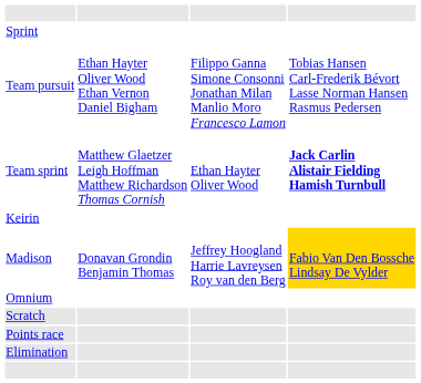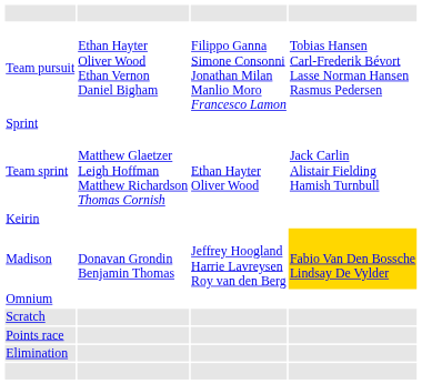 <table>
 <tr bgcolor="#e6e6e6">
 <td><br></td>
-<td></td>
-<td></td>
-<td></td>
-</tr>
-<tr>
-<td><a href='#'>Sprint</a><br></td>
 <td></td>
 <td></td>
 <td></td>
 </tr>
 <tr>
 <td><a href='#'>Team pursuit</a><br></td>
 <td valign=top><br><a href='#'>Ethan Hayter</a><br><a href='#'>Oliver Wood</a><br><a href='#'>Ethan Vernon</a><br><a href='#'>Daniel Bigham</a></td>
 <td valign=top><br><a href='#'>Filippo Ganna</a><br><a href='#'>Simone Consonni</a><br><a href='#'>Jonathan Milan</a><br><a href='#'>Manlio Moro</a><br><em><a href='#'>Francesco Lamon</a></em></td>
 <td valign=top><br><a href='#'>Tobias Hansen</a><br><a href='#'>Carl-Frederik Bévort</a><br><a href='#'>Lasse Norman Hansen</a><br><a href='#'>Rasmus Pedersen</a></td>
 </tr>
 <tr>
+<td><a href='#'>Sprint</a><br></td>
+<td></td>
+<td></td>
+<td></td>
+</tr>
+<tr>
 <td><a href='#'>Team sprint</a><br></td>
 <td valign=top><br><a href='#'>Matthew Glaetzer</a><br><a href='#'>Leigh Hoffman</a><br><a href='#'>Matthew Richardson</a><br><em><a href='#'>Thomas Cornish</a></em></td>
 <td><br><a href='#'>Ethan Hayter</a><br><a href='#'>Oliver Wood</a></td>
-<td valign=top><strong><br><a href='#'>Jack Carlin</a><br><a href='#'>Alistair Fielding</a><br><a href='#'>Hamish Turnbull</a></strong></td>
+<td valign=top><br><a href='#'>Jack Carlin</a><br><a href='#'>Alistair Fielding</a><br><a href='#'>Hamish Turnbull</a></td>
 </tr>
 <tr>
 <td><a href='#'>Keirin</a><br></td>
 <td></td>
 <td></td>
 <td></td>
 </tr>
 <tr>
 <td><a href='#'>Madison</a><br></td>
 <td><br><a href='#'>Donavan Grondin</a><br><a href='#'>Benjamin Thomas</a></td>
 <td valign=top><br><a href='#'>Jeffrey Hoogland</a><br><a href='#'>Harrie Lavreysen</a><br><a href='#'>Roy van den Berg</a></td>
 <td style="background: gold;"><br><a href='#'>Fabio Van Den Bossche</a><br><a href='#'>Lindsay De Vylder</a></td>
 </tr>
 <tr>
 <td><a href='#'>Omnium</a><br></td>
 <td></td>
 <td></td>
 <td></td>
 </tr>
 <tr bgcolor="#e6e6e6">
 <td><a href='#'>Scratch</a><br></td>
 <td></td>
 <td></td>
 <td></td>
 </tr>
 <tr bgcolor="#e6e6e6">
 <td><a href='#'>Points race</a><br></td>
 <td></td>
 <td></td>
 <td></td>
 </tr>
 <tr bgcolor="#e6e6e6">
 <td><a href='#'>Elimination</a><br></td>
 <td></td>
 <td></td>
 <td></td>
 </tr>
 <tr bgcolor="#e6e6e6">
 <td><br></td>
 <td></td>
 <td></td>
 <td></td>
 </tr>
 </table>
